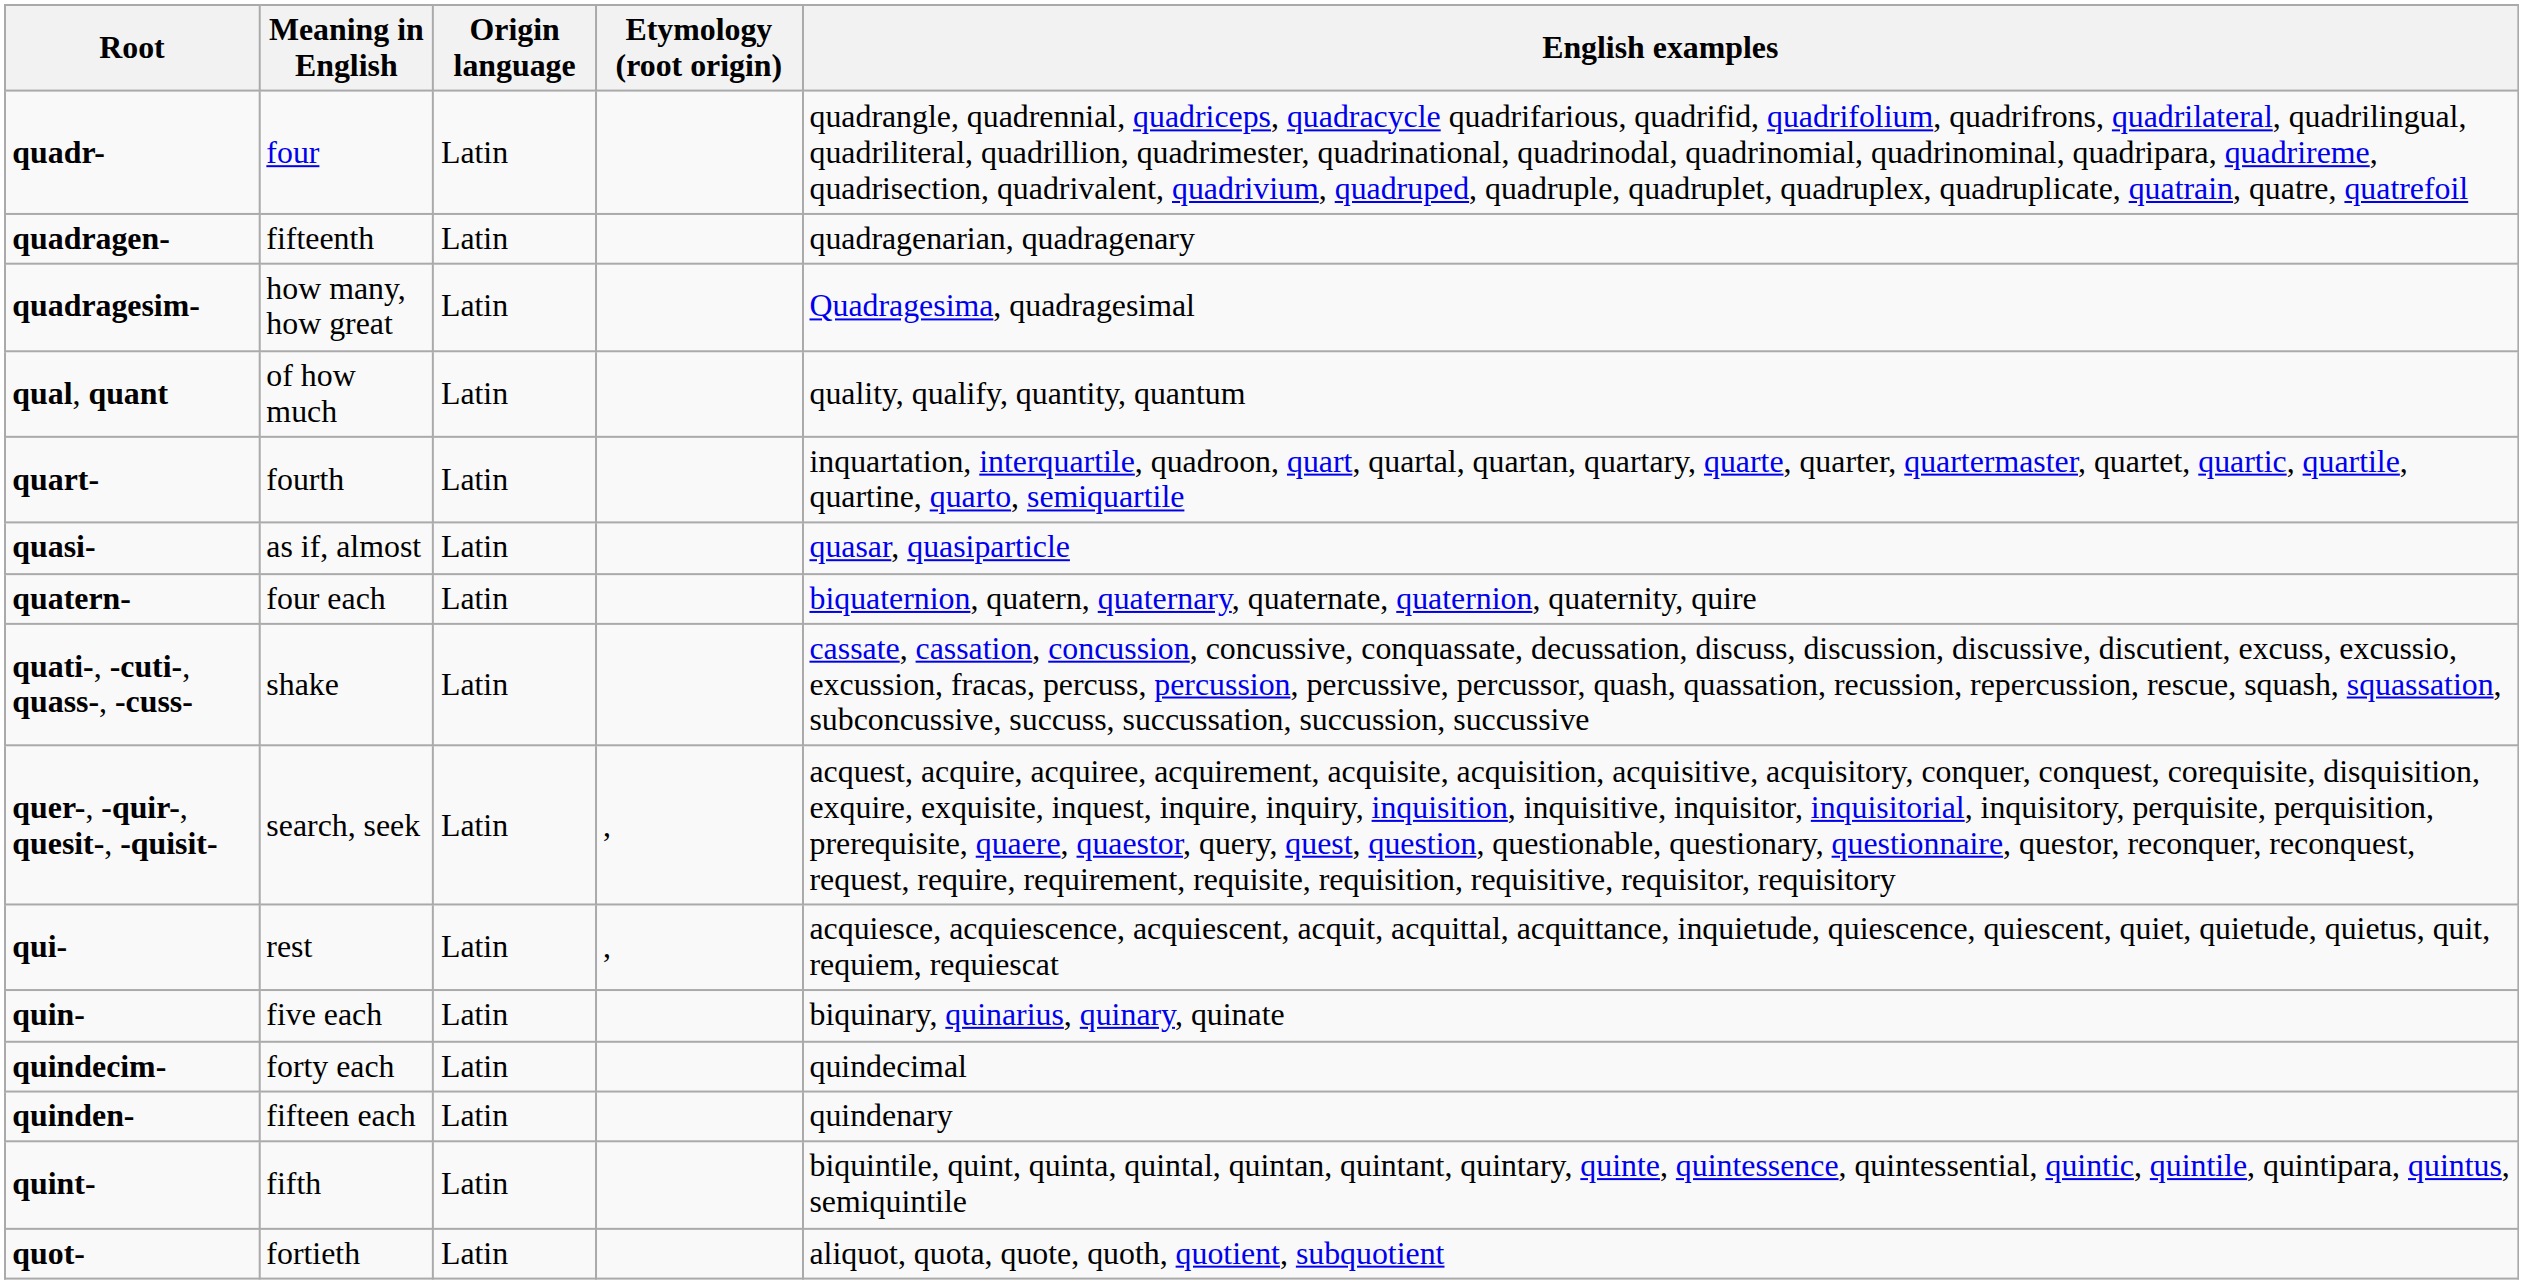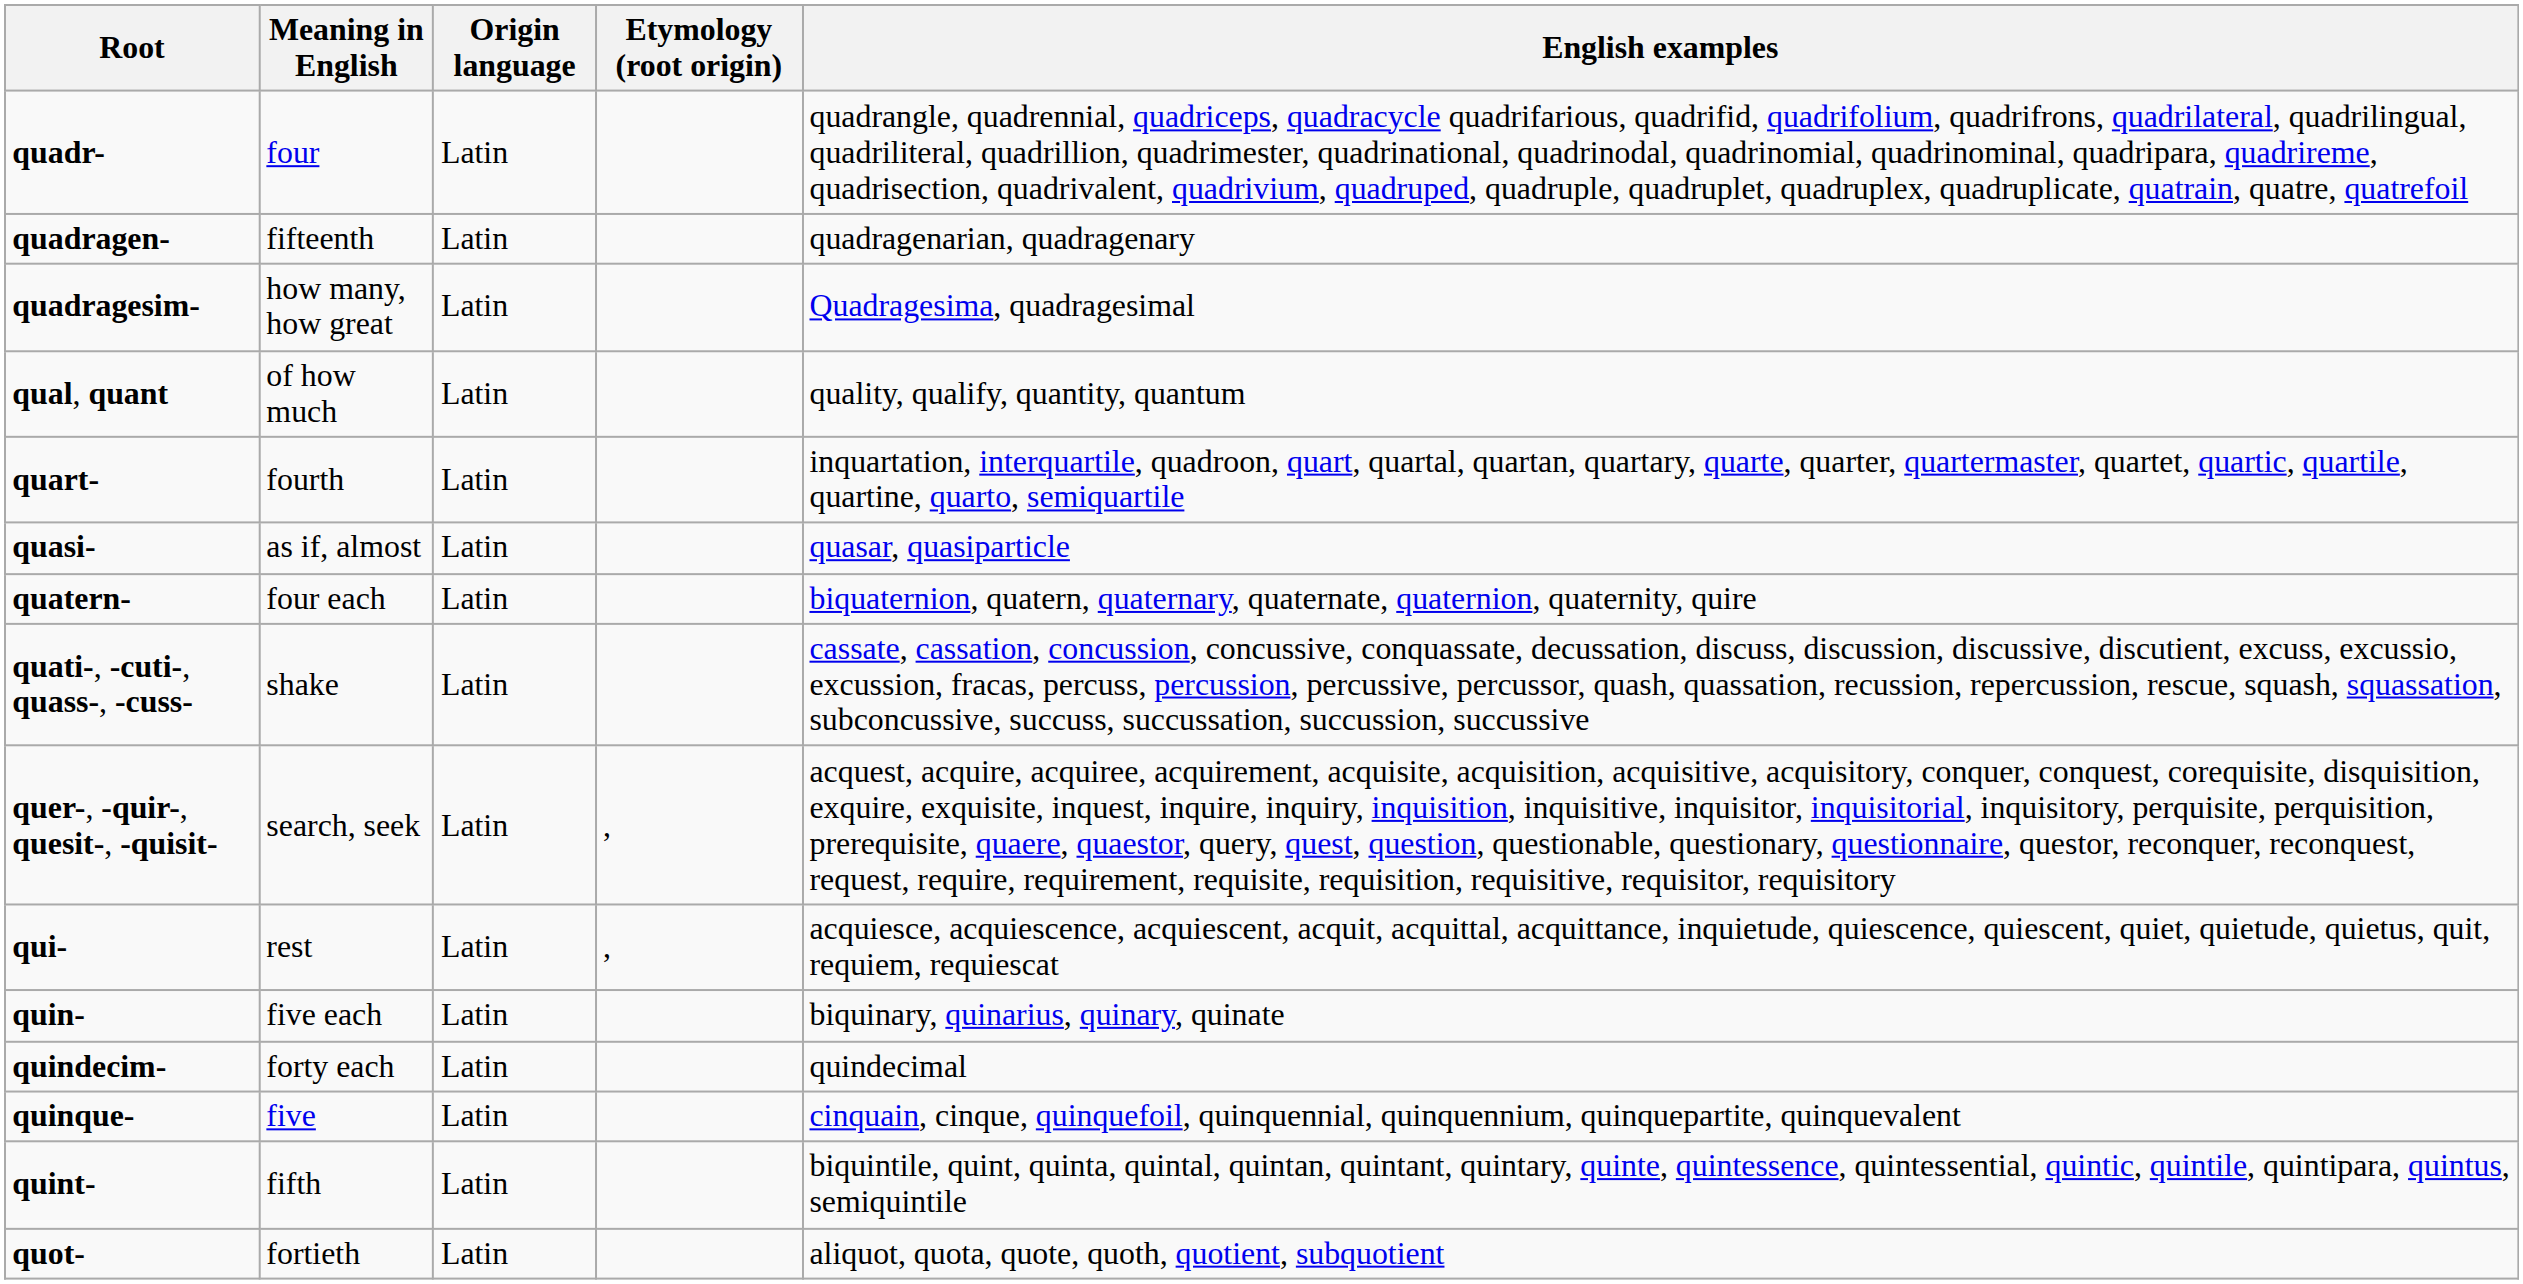 <table class="wikitable sortable" style="width:100%;" >
 <tr>
 <th>Root</th>
 <th>Meaning in English</th>
 <th>Origin language</th>
 <th>Etymology (root origin)</th>
 <th>English examples</th>
 </tr>
 <tr>
 <td><strong>quadr-</strong></td>
 <td><a href='#'>four</a></td>
 <td>Latin</td>
 <td></td>
 <td>quadrangle, quadrennial, <a href='#'>quadriceps</a>, <a href='#'>quadracycle</a> quadrifarious, quadrifid, <a href='#'>quadrifolium</a>, quadrifrons, <a href='#'>quadrilateral</a>, quadrilingual, quadriliteral, quadrillion, quadrimester, quadrinational, quadrinodal, quadrinomial, quadrinominal, quadripara, <a href='#'>quadrireme</a>, quadrisection, quadrivalent, <a href='#'>quadrivium</a>, <a href='#'>quadruped</a>, quadruple, quadruplet, quadruplex, quadruplicate, <a href='#'>quatrain</a>, quatre, <a href='#'>quatrefoil</a></td>
 </tr>
 <tr>
 <td><strong>quadragen-</strong></td>
 <td>fifteenth</td>
 <td>Latin</td>
 <td><em></em></td>
 <td>quadragenarian, quadragenary</td>
 </tr>
 <tr>
 <td><strong>quadragesim-</strong></td>
 <td>how many, how great</td>
 <td>Latin</td>
 <td><em></em></td>
 <td><a href='#'>Quadragesima</a>, quadragesimal</td>
 </tr>
 <tr>
 <td><strong>qual</strong>, <strong>quant</strong></td>
 <td>of how much</td>
 <td>Latin</td>
 <td><em></em> <em></em></td>
 <td>quality, qualify, quantity, quantum</td>
 </tr>
 <tr>
 <td><strong>quart-</strong></td>
 <td>fourth</td>
 <td>Latin</td>
 <td></td>
 <td>inquartation, <a href='#'>interquartile</a>, quadroon, <a href='#'>quart</a>, quartal, quartan, quartary, <a href='#'>quarte</a>, quarter, <a href='#'>quartermaster</a>, quartet, <a href='#'>quartic</a>, <a href='#'>quartile</a>, quartine, <a href='#'>quarto</a>, <a href='#'>semiquartile</a></td>
 </tr>
 <tr>
 <td><strong>quasi-</strong></td>
 <td>as if, almost</td>
 <td>Latin</td>
 <td></td>
 <td><a href='#'>quasar</a>, <a href='#'>quasiparticle</a></td>
 </tr>
 <tr>
 <td><strong>quatern-</strong></td>
 <td>four each</td>
 <td>Latin</td>
 <td></td>
 <td><a href='#'>biquaternion</a>, quatern, <a href='#'>quaternary</a>, quaternate, <a href='#'>quaternion</a>, quaternity, quire</td>
 </tr>
 <tr>
 <td><strong>quati-</strong>, <strong>-cuti-</strong>, <strong>quass-</strong>, <strong>-cuss-</strong></td>
 <td>shake</td>
 <td>Latin</td>
 <td></td>
 <td><a href='#'>cassate</a>, <a href='#'>cassation</a>, <a href='#'>concussion</a>, concussive, conquassate, decussation, discuss, discussion, discussive, discutient, excuss, excussio, excussion, fracas, percuss, <a href='#'>percussion</a>, percussive, percussor, quash, quassation, recussion, repercussion, rescue, squash, <a href='#'>squassation</a>, subconcussive, succuss, succussation, succussion, succussive</td>
 </tr>
 <tr>
 <td><strong>quer-</strong>, <strong>-quir-</strong>, <strong>quesit-</strong>, <strong>-quisit-</strong></td>
 <td>search, seek</td>
 <td>Latin</td>
 <td>, </td>
 <td>acquest, acquire, acquiree, acquirement, acquisite, acquisition, acquisitive, acquisitory, conquer, conquest, corequisite, disquisition, exquire, exquisite, inquest, inquire, inquiry, <a href='#'>inquisition</a>, inquisitive, inquisitor, <a href='#'>inquisitorial</a>, inquisitory, perquisite, perquisition, prerequisite, <a href='#'>quaere</a>, <a href='#'>quaestor</a>, query, <a href='#'>quest</a>, <a href='#'>question</a>, questionable, questionary, <a href='#'>questionnaire</a>, questor, reconquer, reconquest, request, require, requirement, requisite, requisition, requisitive, requisitor, requisitory</td>
 </tr>
 <tr>
 <td><strong>qui-</strong></td>
 <td>rest</td>
 <td>Latin</td>
 <td>, <em></em></td>
 <td>acquiesce, acquiescence, acquiescent, acquit, acquittal, acquittance, inquietude, quiescence, quiescent, quiet, quietude, quietus, quit, requiem, requiescat</td>
 </tr>
 <tr>
 <td><strong>quin-</strong></td>
 <td>five each</td>
 <td>Latin</td>
 <td></td>
 <td>biquinary, <a href='#'>quinarius</a>, <a href='#'>quinary</a>, quinate</td>
 </tr>
 <tr>
 <td><strong>quindecim-</strong></td>
 <td>forty each</td>
 <td>Latin</td>
 <td><em></em></td>
 <td>quindecimal</td>
 </tr>
 <tr>
-<td><strong>quinden-</strong></td>
-<td>fifteen each</td>
+<td><strong>quinque-</strong></td>
+<td><a href='#'>five</a></td>
 <td>Latin</td>
 <td></td>
-<td>quindenary</td>
+<td><a href='#'>cinquain</a>, cinque, <a href='#'>quinquefoil</a>, quinquennial, quinquennium, quinquepartite, quinquevalent</td>
 </tr>
 <tr>
 <td><strong>quint-</strong></td>
 <td>fifth</td>
 <td>Latin</td>
 <td></td>
 <td>biquintile, quint, quinta, quintal, quintan, quintant, quintary, <a href='#'>quinte</a>, <a href='#'>quintessence</a>, quintessential, <a href='#'>quintic</a>, <a href='#'>quintile</a>, quintipara, <a href='#'>quintus</a>, semiquintile</td>
 </tr>
 <tr>
 <td><strong>quot-</strong></td>
 <td>fortieth</td>
 <td>Latin</td>
 <td></td>
 <td>aliquot, quota, quote, quoth, <a href='#'>quotient</a>, <a href='#'>subquotient</a></td>
 </tr>
 </table>
